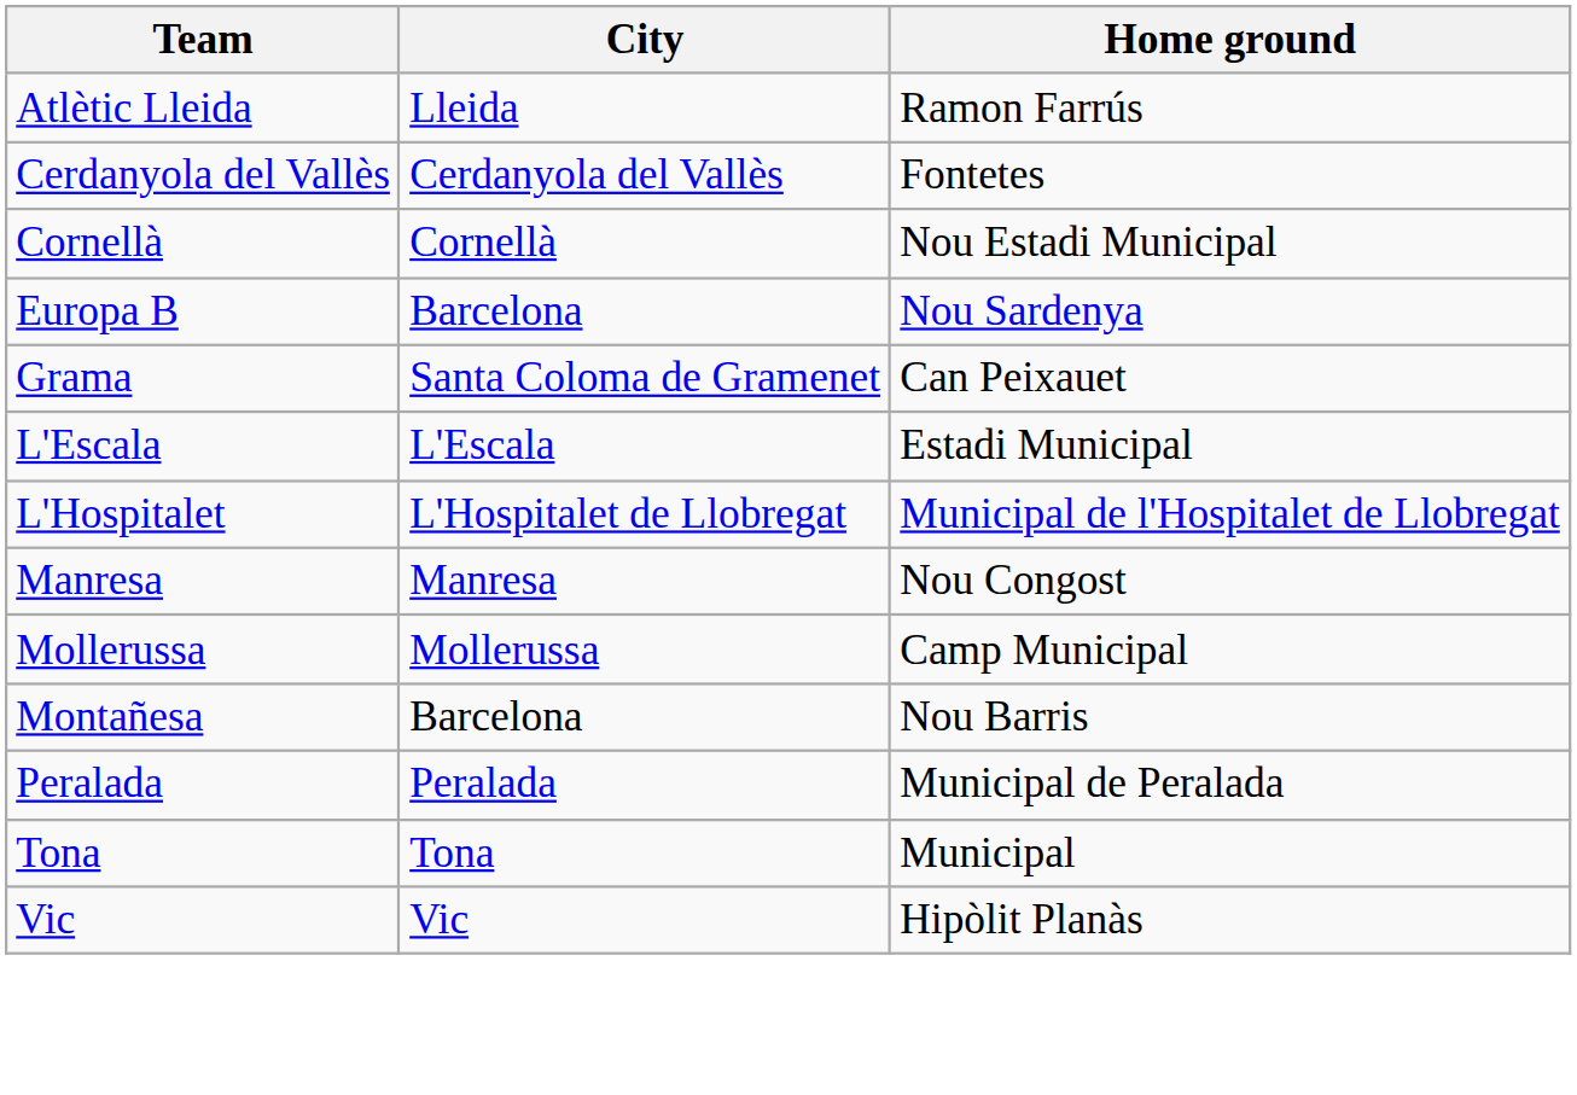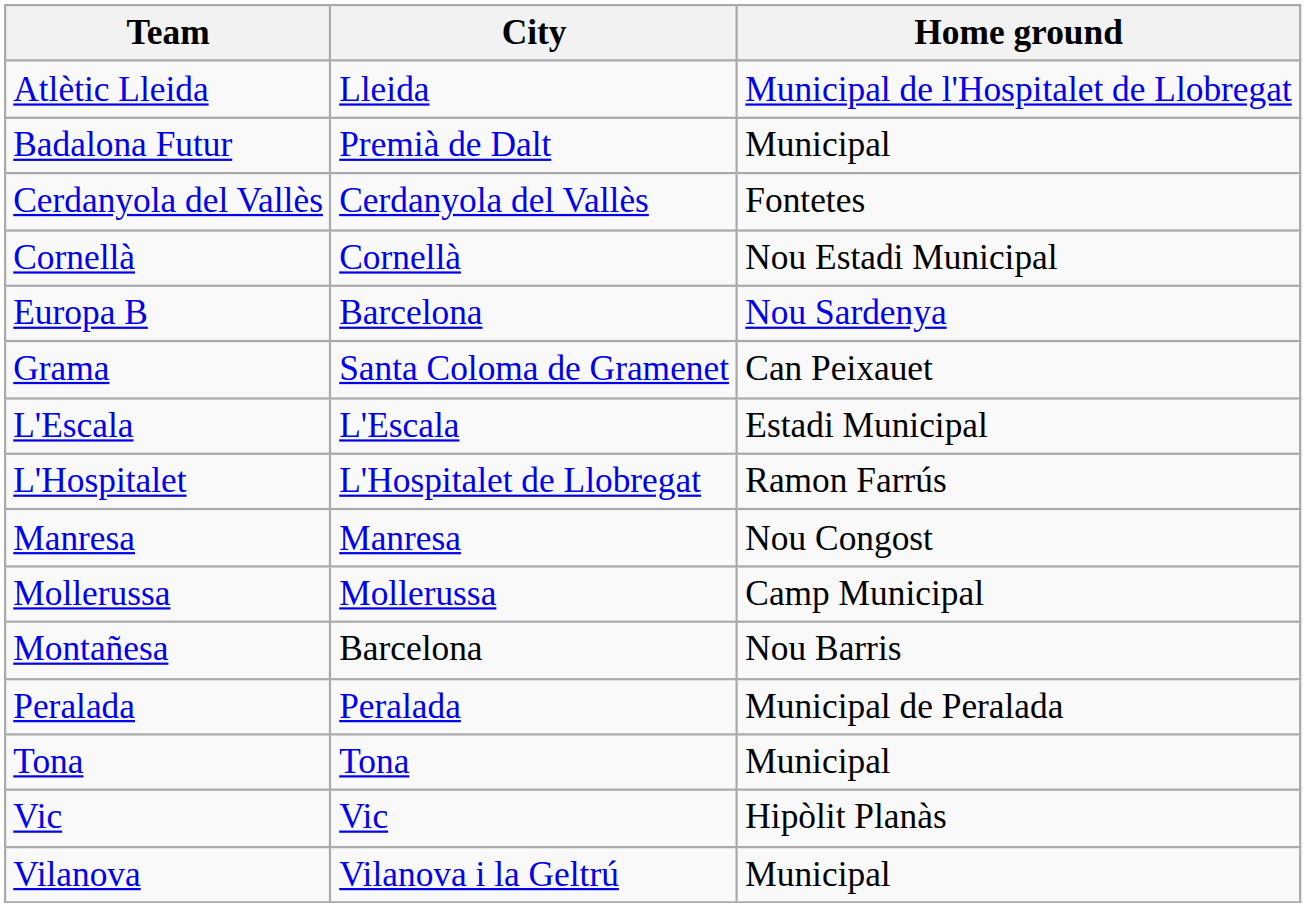 <table class="wikitable sortable">
 <tr>
 <th>Team</th>
 <th>City</th>
 <th>Home ground</th>
 </tr>
 <tr>
 <td><a href='#'>Atlètic Lleida</a></td>
 <td><a href='#'>Lleida</a></td>
-<td>Ramon Farrús<br></td>
+<td><a href='#'>Municipal de l'Hospitalet de Llobregat</a></td>
+</tr>
+<tr>
+<td><a href='#'>Badalona Futur</a></td>
+<td><a href='#'>Premià de Dalt</a></td>
+<td>Municipal</td>
 </tr>
 <tr>
 <td><a href='#'>Cerdanyola del Vallès</a></td>
 <td><a href='#'>Cerdanyola del Vallès</a></td>
 <td>Fontetes</td>
 </tr>
 <tr>
 <td><a href='#'>Cornellà</a></td>
 <td><a href='#'>Cornellà</a></td>
 <td>Nou Estadi Municipal</td>
 </tr>
 <tr>
 <td><a href='#'>Europa B</a></td>
 <td><a href='#'>Barcelona</a></td>
 <td><a href='#'>Nou Sardenya</a><br></td>
 </tr>
 <tr>
 <td><a href='#'>Grama</a></td>
 <td><a href='#'>Santa Coloma de Gramenet</a></td>
 <td>Can Peixauet</td>
 </tr>
 <tr>
 <td><a href='#'>L'Escala</a></td>
 <td><a href='#'>L'Escala</a></td>
 <td>Estadi Municipal</td>
 </tr>
 <tr>
 <td><a href='#'>L'Hospitalet</a></td>
 <td><a href='#'>L'Hospitalet de Llobregat</a></td>
-<td><a href='#'>Municipal de l'Hospitalet de Llobregat</a></td>
+<td>Ramon Farrús<br></td>
 </tr>
 <tr>
 <td><a href='#'>Manresa</a></td>
 <td><a href='#'>Manresa</a></td>
 <td>Nou Congost</td>
 </tr>
 <tr>
 <td><a href='#'>Mollerussa</a></td>
 <td><a href='#'>Mollerussa</a></td>
 <td>Camp Municipal</td>
 </tr>
 <tr>
 <td><a href='#'>Montañesa</a></td>
 <td>Barcelona</td>
 <td>Nou Barris</td>
 </tr>
 <tr>
 <td><a href='#'>Peralada</a></td>
 <td><a href='#'>Peralada</a></td>
 <td>Municipal de Peralada<br></td>
 </tr>
 <tr>
 <td><a href='#'>Tona</a></td>
 <td><a href='#'>Tona</a></td>
 <td>Municipal</td>
 </tr>
 <tr>
 <td><a href='#'>Vic</a></td>
 <td><a href='#'>Vic</a></td>
 <td>Hipòlit Planàs</td>
 </tr>
+<tr>
+<td><a href='#'>Vilanova</a></td>
+<td><a href='#'>Vilanova i la Geltrú</a></td>
+<td>Municipal</td>
+</tr>
 </table>
